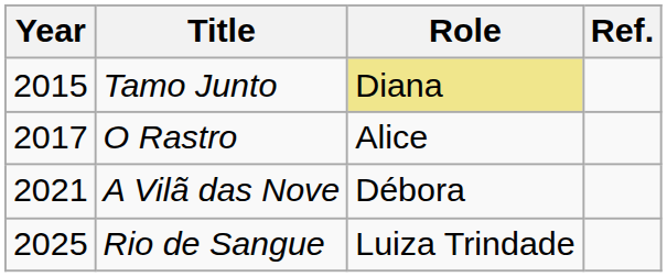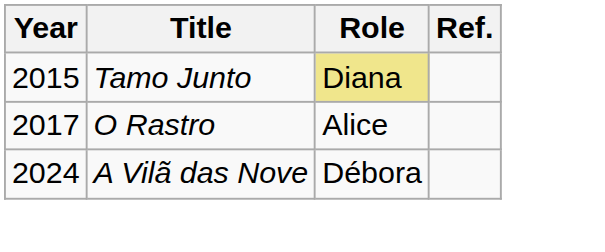 <table class="wikitable">
 <tr>
 <th>Year</th>
 <th>Title</th>
 <th>Role</th>
 <th>Ref.</th>
 </tr>
 <tr>
 <td>2015</td>
 <td><em>Tamo Junto</em></td>
 <td style="background: khaki;">Diana</td>
 <td></td>
 </tr>
 <tr>
 <td>2017</td>
 <td><em>O Rastro</em></td>
 <td>Alice</td>
 <td></td>
 </tr>
 <tr>
-<td>2021</td>
+<td>2024</td>
 <td><em>A Vilã das Nove</em></td>
 <td>Débora</td>
 <td></td>
 </tr>
-<tr>
-<td>2025</td>
-<td><em>Rio de Sangue</em></td>
-<td>Luiza Trindade</td>
-<td></td>
-</tr>
 </table>
